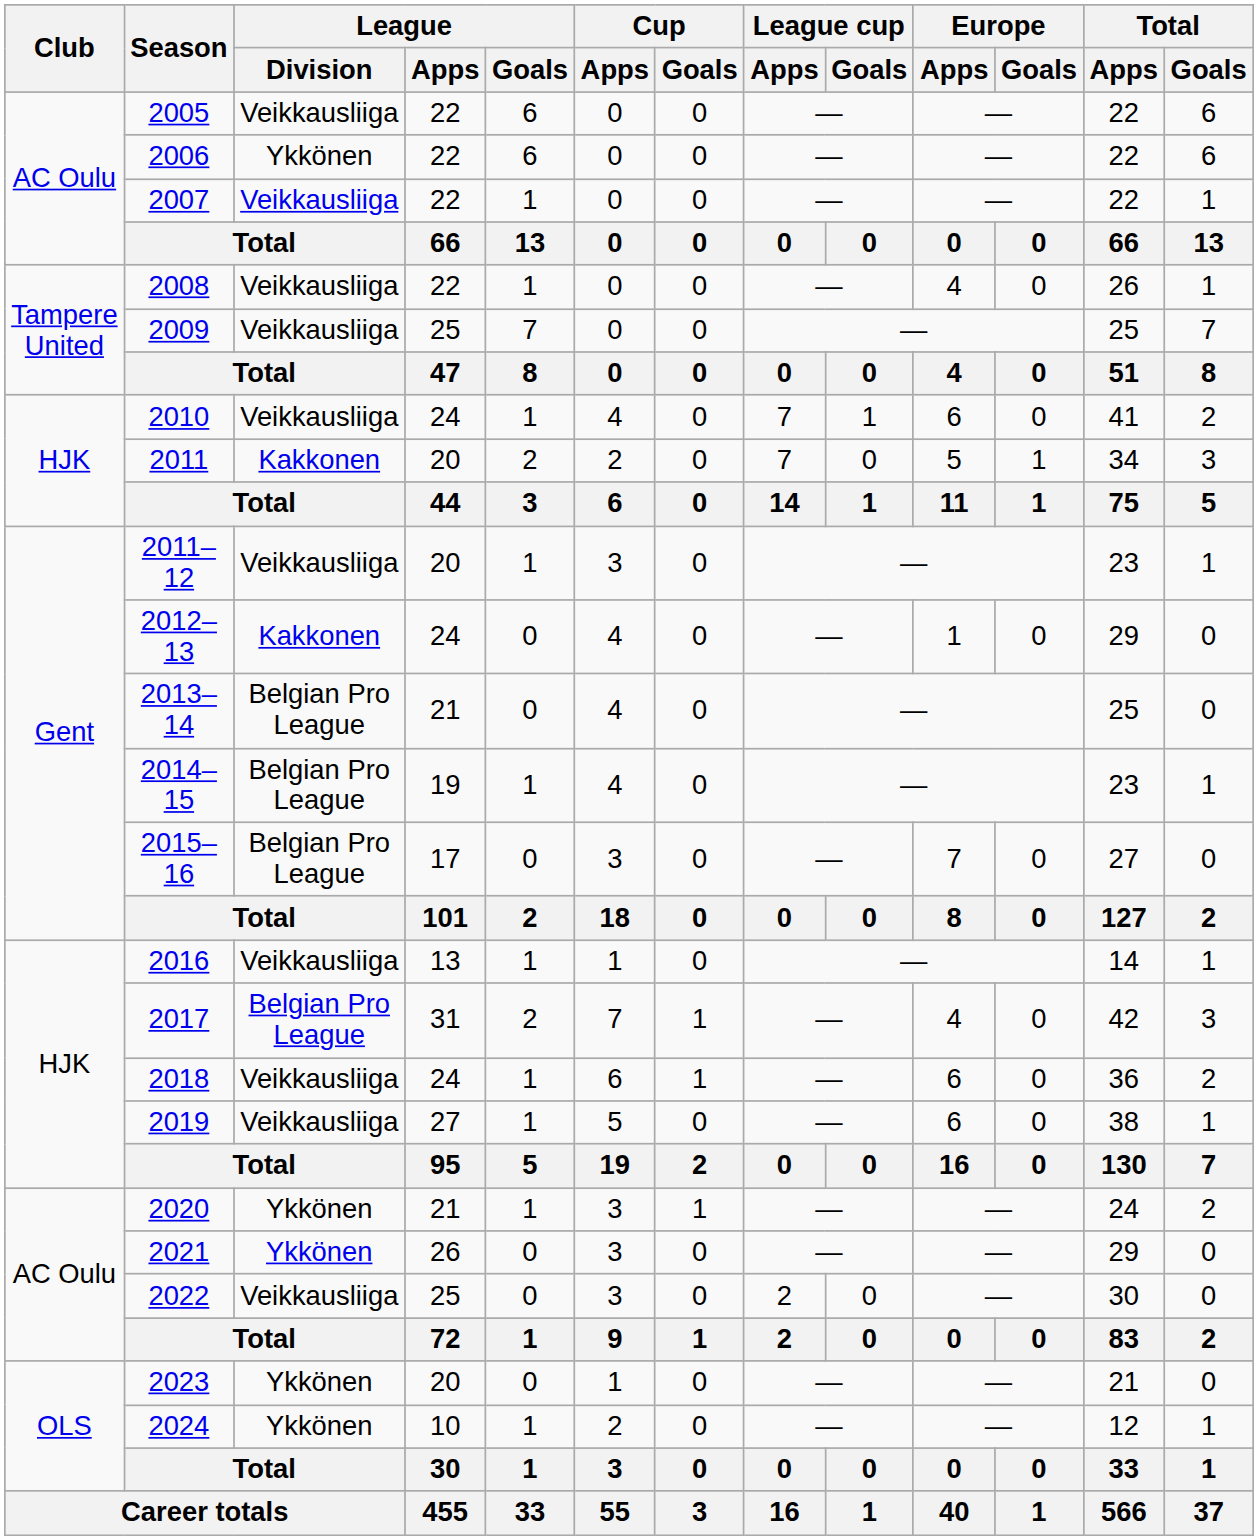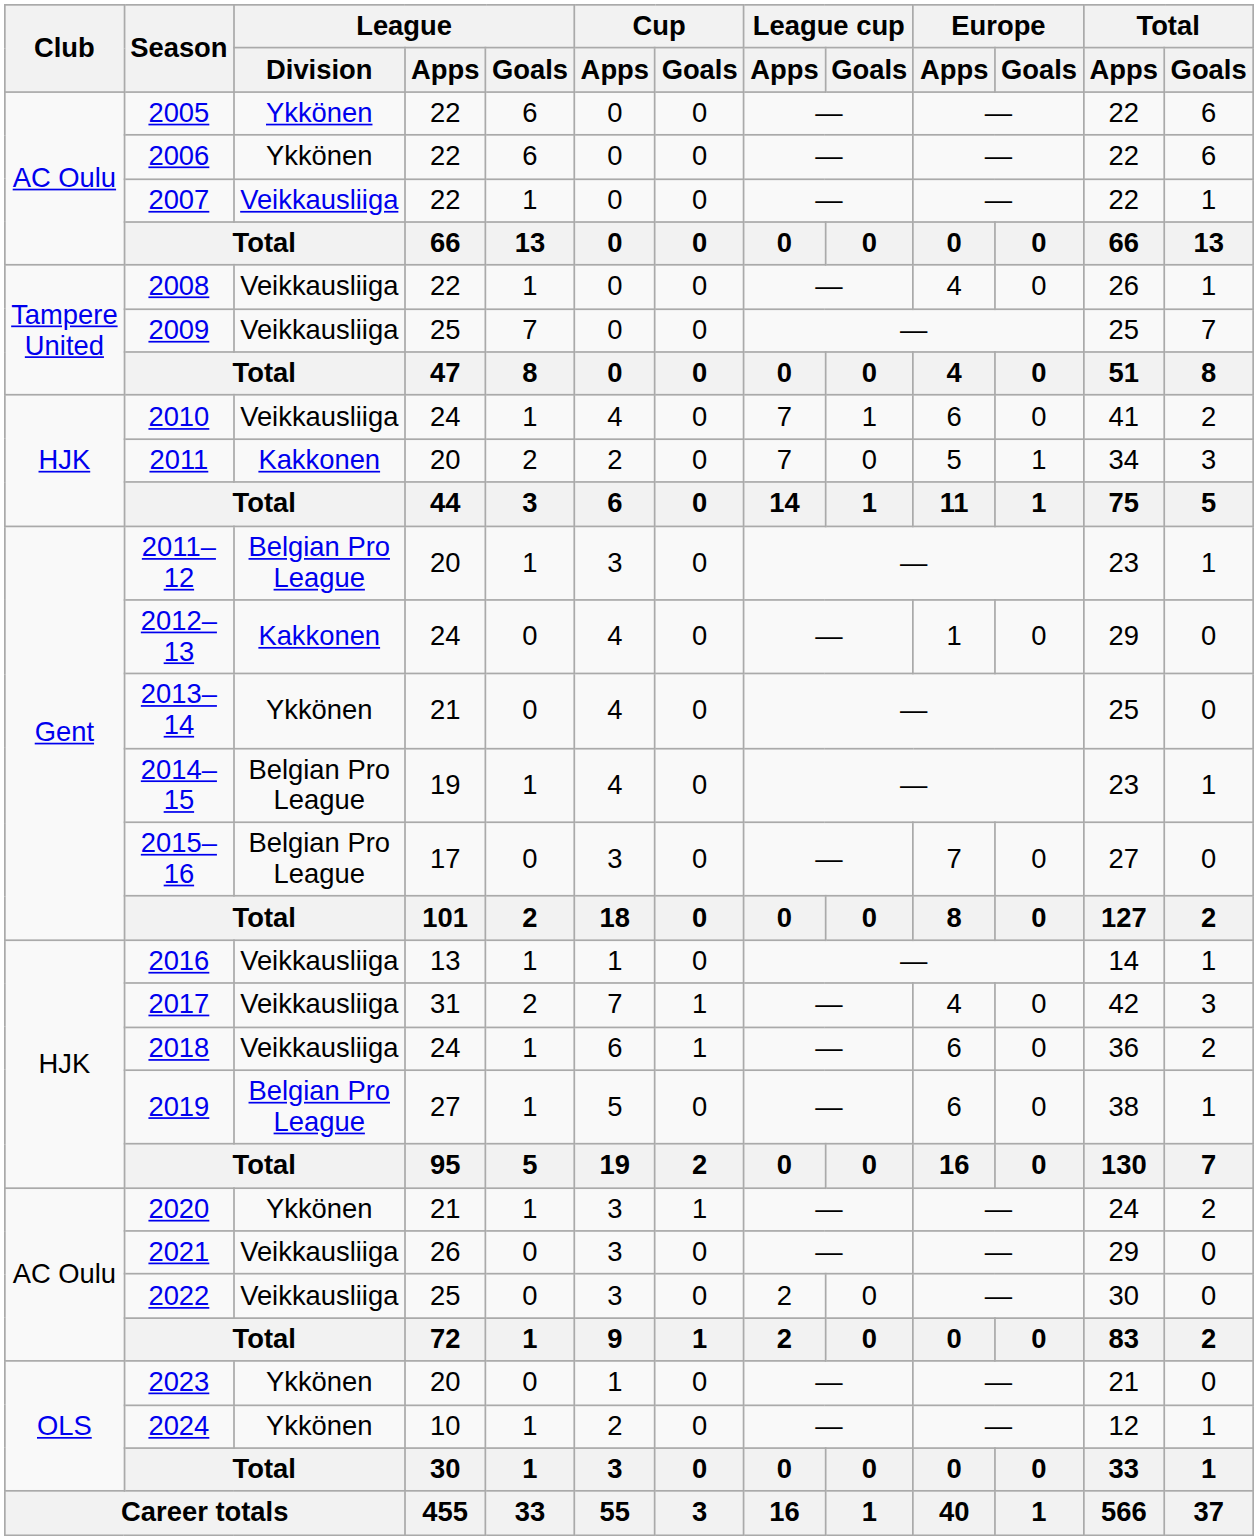 <table class="wikitable" style="text-align: center">
 <tr>
 <th rowspan=2>Club</th>
 <th rowspan=2>Season</th>
 <th colspan=3>League</th>
 <th colspan=2>Cup</th>
 <th colspan=2>League cup</th>
 <th colspan=2>Europe</th>
 <th colspan=2>Total</th>
 </tr>
 <tr>
 <th>Division</th>
 <th>Apps</th>
 <th>Goals</th>
 <th>Apps</th>
 <th>Goals</th>
 <th>Apps</th>
 <th>Goals</th>
 <th>Apps</th>
 <th>Goals</th>
 <th>Apps</th>
 <th>Goals</th>
 </tr>
 <tr>
 <td rowspan=4><a href='#'>AC Oulu</a></td>
 <td><a href='#'>2005</a></td>
-<td>Veikkausliiga</td>
+<td><a href='#'>Ykkönen</a></td>
 <td>22</td>
 <td>6</td>
 <td>0</td>
 <td>0</td>
 <td colspan=2>—</td>
 <td colspan=2>—</td>
 <td>22</td>
 <td>6</td>
 </tr>
 <tr>
 <td><a href='#'>2006</a></td>
 <td>Ykkönen</td>
 <td>22</td>
 <td>6</td>
 <td>0</td>
 <td>0</td>
 <td colspan=2>—</td>
 <td colspan=2>—</td>
 <td>22</td>
 <td>6</td>
 </tr>
 <tr>
 <td><a href='#'>2007</a></td>
 <td><a href='#'>Veikkausliiga</a></td>
 <td>22</td>
 <td>1</td>
 <td>0</td>
 <td>0</td>
 <td colspan=2>—</td>
 <td colspan=2>—</td>
 <td>22</td>
 <td>1</td>
 </tr>
 <tr>
 <th colspan=2>Total</th>
 <th>66</th>
 <th>13</th>
 <th>0</th>
 <th>0</th>
 <th>0</th>
 <th>0</th>
 <th>0</th>
 <th>0</th>
 <th>66</th>
 <th>13</th>
 </tr>
 <tr>
 <td rowspan=3><a href='#'>Tampere United</a></td>
 <td><a href='#'>2008</a></td>
 <td>Veikkausliiga</td>
 <td>22</td>
 <td>1</td>
 <td>0</td>
 <td>0</td>
 <td colspan=2>—</td>
 <td>4</td>
 <td>0</td>
 <td>26</td>
 <td>1</td>
 </tr>
 <tr>
 <td><a href='#'>2009</a></td>
 <td>Veikkausliiga</td>
 <td>25</td>
 <td>7</td>
 <td>0</td>
 <td>0</td>
 <td colspan=4>—</td>
 <td>25</td>
 <td>7</td>
 </tr>
 <tr>
 <th colspan=2>Total</th>
 <th>47</th>
 <th>8</th>
 <th>0</th>
 <th>0</th>
 <th>0</th>
 <th>0</th>
 <th>4</th>
 <th>0</th>
 <th>51</th>
 <th>8</th>
 </tr>
 <tr>
 <td rowspan=3><a href='#'>HJK</a></td>
 <td><a href='#'>2010</a></td>
 <td>Veikkausliiga</td>
 <td>24</td>
 <td>1</td>
 <td>4</td>
 <td>0</td>
 <td>7</td>
 <td>1</td>
 <td>6</td>
 <td>0</td>
 <td>41</td>
 <td>2</td>
 </tr>
 <tr>
 <td><a href='#'>2011</a></td>
 <td><a href='#'>Kakkonen</a></td>
 <td>20</td>
 <td>2</td>
 <td>2</td>
 <td>0</td>
 <td>7</td>
 <td>0</td>
 <td>5</td>
 <td>1</td>
 <td>34</td>
 <td>3</td>
 </tr>
 <tr>
 <th colspan=2>Total</th>
 <th>44</th>
 <th>3</th>
 <th>6</th>
 <th>0</th>
 <th>14</th>
 <th>1</th>
 <th>11</th>
 <th>1</th>
 <th>75</th>
 <th>5</th>
 </tr>
 <tr>
 <td rowspan=6><a href='#'>Gent</a></td>
 <td><a href='#'>2011–12</a></td>
-<td>Veikkausliiga</td>
+<td><a href='#'>Belgian Pro League</a></td>
 <td>20</td>
 <td>1</td>
 <td>3</td>
 <td>0</td>
 <td colspan=4>—</td>
 <td>23</td>
 <td>1</td>
 </tr>
 <tr>
 <td><a href='#'>2012–13</a></td>
 <td><a href='#'>Kakkonen</a></td>
 <td>24</td>
 <td>0</td>
 <td>4</td>
 <td>0</td>
 <td colspan=2>—</td>
 <td>1</td>
 <td>0</td>
 <td>29</td>
 <td>0</td>
 </tr>
 <tr>
 <td><a href='#'>2013–14</a></td>
-<td>Belgian Pro League</td>
+<td>Ykkönen</td>
 <td>21</td>
 <td>0</td>
 <td>4</td>
 <td>0</td>
 <td colspan=4>—</td>
 <td>25</td>
 <td>0</td>
 </tr>
 <tr>
 <td><a href='#'>2014–15</a></td>
 <td>Belgian Pro League</td>
 <td>19</td>
 <td>1</td>
 <td>4</td>
 <td>0</td>
 <td colspan=4>—</td>
 <td>23</td>
 <td>1</td>
 </tr>
 <tr>
 <td><a href='#'>2015–16</a></td>
 <td>Belgian Pro League</td>
 <td>17</td>
 <td>0</td>
 <td>3</td>
 <td>0</td>
 <td colspan=2>—</td>
 <td>7</td>
 <td>0</td>
 <td>27</td>
 <td>0</td>
 </tr>
 <tr>
 <th colspan=2>Total</th>
 <th>101</th>
 <th>2</th>
 <th>18</th>
 <th>0</th>
 <th>0</th>
 <th>0</th>
 <th>8</th>
 <th>0</th>
 <th>127</th>
 <th>2</th>
 </tr>
 <tr>
 <td rowspan=5>HJK</td>
 <td><a href='#'>2016</a></td>
 <td>Veikkausliiga</td>
 <td>13</td>
 <td>1</td>
 <td>1</td>
 <td>0</td>
 <td colspan=4>—</td>
 <td>14</td>
 <td>1</td>
 </tr>
 <tr>
 <td><a href='#'>2017</a></td>
-<td><a href='#'>Belgian Pro League</a></td>
+<td>Veikkausliiga</td>
 <td>31</td>
 <td>2</td>
 <td>7</td>
 <td>1</td>
 <td colspan=2>—</td>
 <td>4</td>
 <td>0</td>
 <td>42</td>
 <td>3</td>
 </tr>
 <tr>
 <td><a href='#'>2018</a></td>
 <td>Veikkausliiga</td>
 <td>24</td>
 <td>1</td>
 <td>6</td>
 <td>1</td>
 <td colspan=2>—</td>
 <td>6</td>
 <td>0</td>
 <td>36</td>
 <td>2</td>
 </tr>
 <tr>
 <td><a href='#'>2019</a></td>
-<td>Veikkausliiga</td>
+<td><a href='#'>Belgian Pro League</a></td>
 <td>27</td>
 <td>1</td>
 <td>5</td>
 <td>0</td>
 <td colspan=2>—</td>
 <td>6</td>
 <td>0</td>
 <td>38</td>
 <td>1</td>
 </tr>
 <tr>
 <th colspan=2>Total</th>
 <th>95</th>
 <th>5</th>
 <th>19</th>
 <th>2</th>
 <th>0</th>
 <th>0</th>
 <th>16</th>
 <th>0</th>
 <th>130</th>
 <th>7</th>
 </tr>
 <tr>
 <td rowspan=4>AC Oulu</td>
 <td><a href='#'>2020</a></td>
 <td>Ykkönen</td>
 <td>21</td>
 <td>1</td>
 <td>3</td>
 <td>1</td>
 <td colspan=2>—</td>
 <td colspan=2>—</td>
 <td>24</td>
 <td>2</td>
 </tr>
 <tr>
 <td><a href='#'>2021</a></td>
-<td><a href='#'>Ykkönen</a></td>
+<td>Veikkausliiga</td>
 <td>26</td>
 <td>0</td>
 <td>3</td>
 <td>0</td>
 <td colspan=2>—</td>
 <td colspan=2>—</td>
 <td>29</td>
 <td>0</td>
 </tr>
 <tr>
 <td><a href='#'>2022</a></td>
 <td>Veikkausliiga</td>
 <td>25</td>
 <td>0</td>
 <td>3</td>
 <td>0</td>
 <td>2</td>
 <td>0</td>
 <td colspan=2>—</td>
 <td>30</td>
 <td>0</td>
 </tr>
 <tr>
 <th colspan=2>Total</th>
 <th>72</th>
 <th>1</th>
 <th>9</th>
 <th>1</th>
 <th>2</th>
 <th>0</th>
 <th>0</th>
 <th>0</th>
 <th>83</th>
 <th>2</th>
 </tr>
 <tr>
 <td rowspan="3"><a href='#'>OLS</a></td>
 <td><a href='#'>2023</a></td>
 <td>Ykkönen</td>
 <td>20</td>
 <td>0</td>
 <td>1</td>
 <td>0</td>
 <td colspan=2>—</td>
 <td colspan=2>—</td>
 <td>21</td>
 <td>0</td>
 </tr>
 <tr>
 <td><a href='#'>2024</a></td>
 <td>Ykkönen</td>
 <td>10</td>
 <td>1</td>
 <td>2</td>
 <td>0</td>
 <td colspan=2>—</td>
 <td colspan=2>—</td>
 <td>12</td>
 <td>1</td>
 </tr>
 <tr>
 <th colspan=2>Total</th>
 <th>30</th>
 <th>1</th>
 <th>3</th>
 <th>0</th>
 <th>0</th>
 <th>0</th>
 <th>0</th>
 <th>0</th>
 <th>33</th>
 <th>1</th>
 </tr>
 <tr>
 <th colspan=3>Career totals</th>
 <th>455</th>
 <th>33</th>
 <th>55</th>
 <th>3</th>
 <th>16</th>
 <th>1</th>
 <th>40</th>
 <th>1</th>
 <th>566</th>
 <th>37</th>
 </tr>
 </table>
